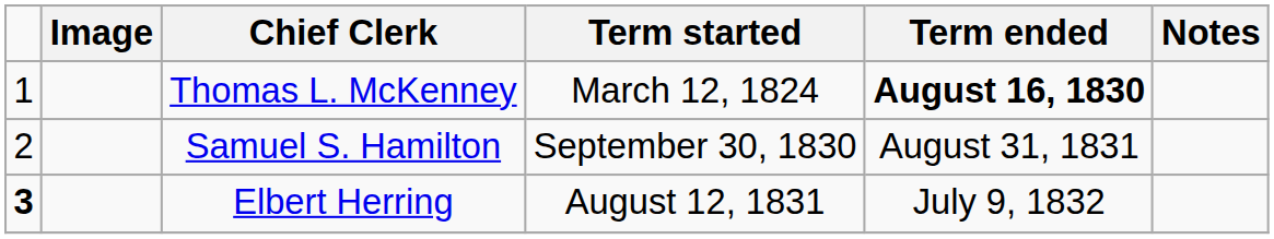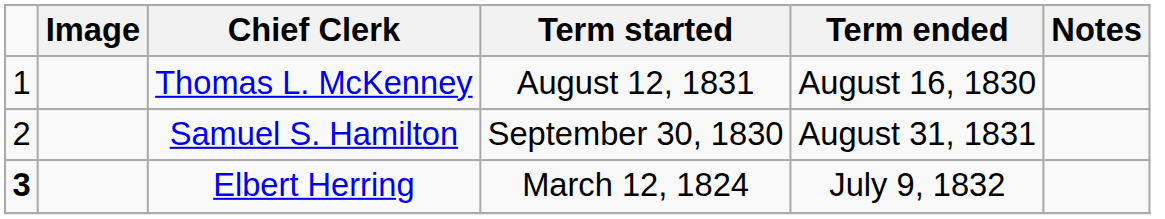 <table class=wikitable style="text-align:center">
 <tr>
 <td></td>
 <th>Image</th>
 <th>Chief Clerk</th>
 <th>Term started</th>
 <th>Term ended</th>
 <th>Notes</th>
 </tr>
 <tr>
 <td>1</td>
 <td></td>
 <td><a href='#'>Thomas L. McKenney</a></td>
-<td>March 12, 1824</td>
-<td><strong>August 16, 1830</strong></td>
+<td>August 12, 1831</td>
+<td>August 16, 1830</td>
 <td></td>
 </tr>
 <tr>
 <td>2</td>
 <td></td>
 <td><a href='#'>Samuel S. Hamilton</a></td>
 <td>September 30, 1830</td>
 <td>August 31, 1831</td>
 <td></td>
 </tr>
 <tr>
 <td><strong>3</strong></td>
 <td></td>
 <td><a href='#'>Elbert Herring</a></td>
-<td>August 12, 1831</td>
+<td>March 12, 1824</td>
 <td>July 9, 1832</td>
 <td></td>
 </tr>
 <tr>
 </tr>
 </table>
